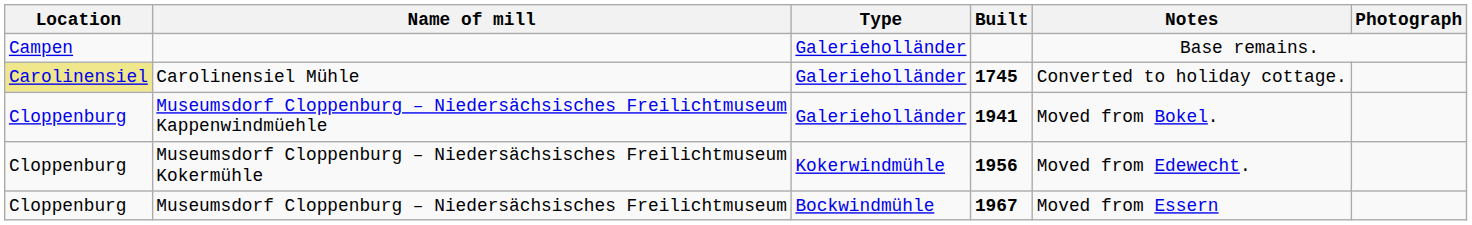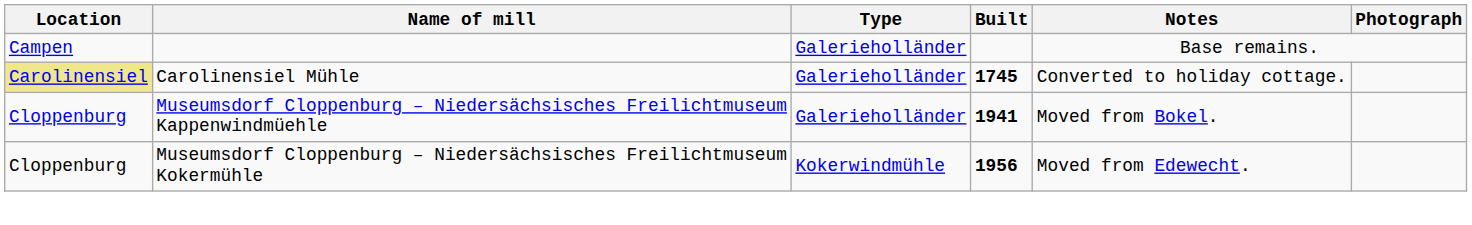 <table class="wikitable sortable">
 <tr>
 <th>Location</th>
 <th>Name of mill</th>
 <th>Type</th>
 <th>Built</th>
 <th class="unsortable">Notes</th>
 <th class="unsortable">Photograph</th>
 </tr>
 <tr>
 <td><a href='#'>Campen</a></td>
 <td></td>
 <td><a href='#'>Galerieholländer</a></td>
 <td></td>
 <td colspan="2" style="text-align:center;">Base remains.</td>
 </tr>
 <tr>
 <td style="background: khaki;"><a href='#'>Carolinensiel</a></td>
 <td>Carolinensiel Mühle</td>
 <td><a href='#'>Galerieholländer</a></td>
 <td><strong>1745</strong></td>
 <td>Converted to holiday cottage.</td>
 <td></td>
 </tr>
 <tr>
 <td><a href='#'>Cloppenburg</a></td>
 <td><a href='#'>Museumsdorf Cloppenburg – Niedersächsisches Freilichtmuseum</a><br>Kappenwindmüehle</td>
 <td><a href='#'>Galerieholländer</a></td>
 <td><strong>1941</strong></td>
 <td>Moved from <a href='#'>Bokel</a>.</td>
 <td></td>
 </tr>
 <tr>
 <td>Cloppenburg</td>
 <td>Museumsdorf Cloppenburg – Niedersächsisches Freilichtmuseum<br>Kokermühle</td>
 <td><a href='#'>Kokerwindmühle</a></td>
 <td><strong>1956</strong></td>
 <td>Moved from <a href='#'>Edewecht</a>.</td>
 <td></td>
 </tr>
-<tr>
-<td>Cloppenburg</td>
-<td>Museumsdorf Cloppenburg – Niedersächsisches Freilichtmuseum</td>
-<td><a href='#'>Bockwindmühle</a></td>
-<td><strong>1967</strong></td>
-<td>Moved from <a href='#'>Essern</a></td>
-<td></td>
-</tr>
 </table>
